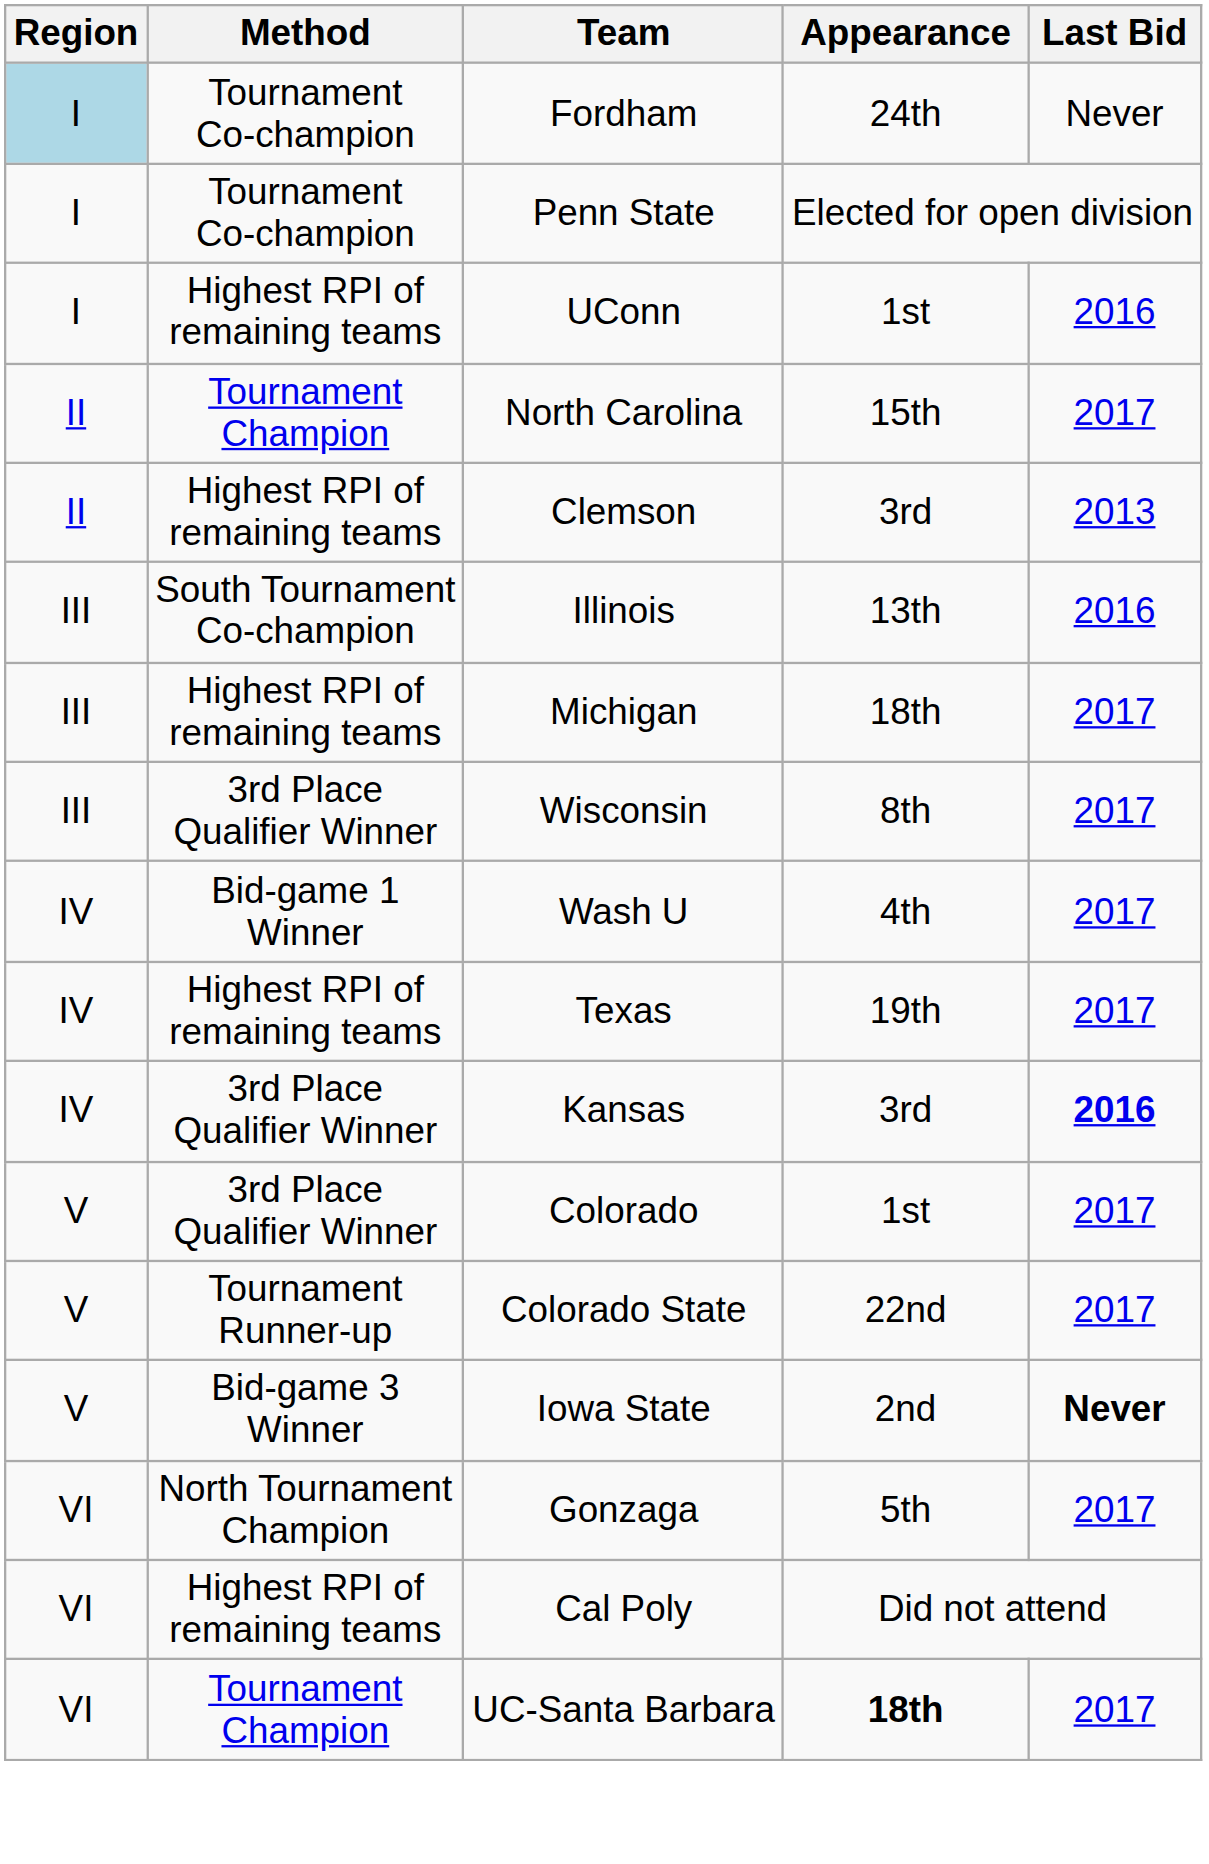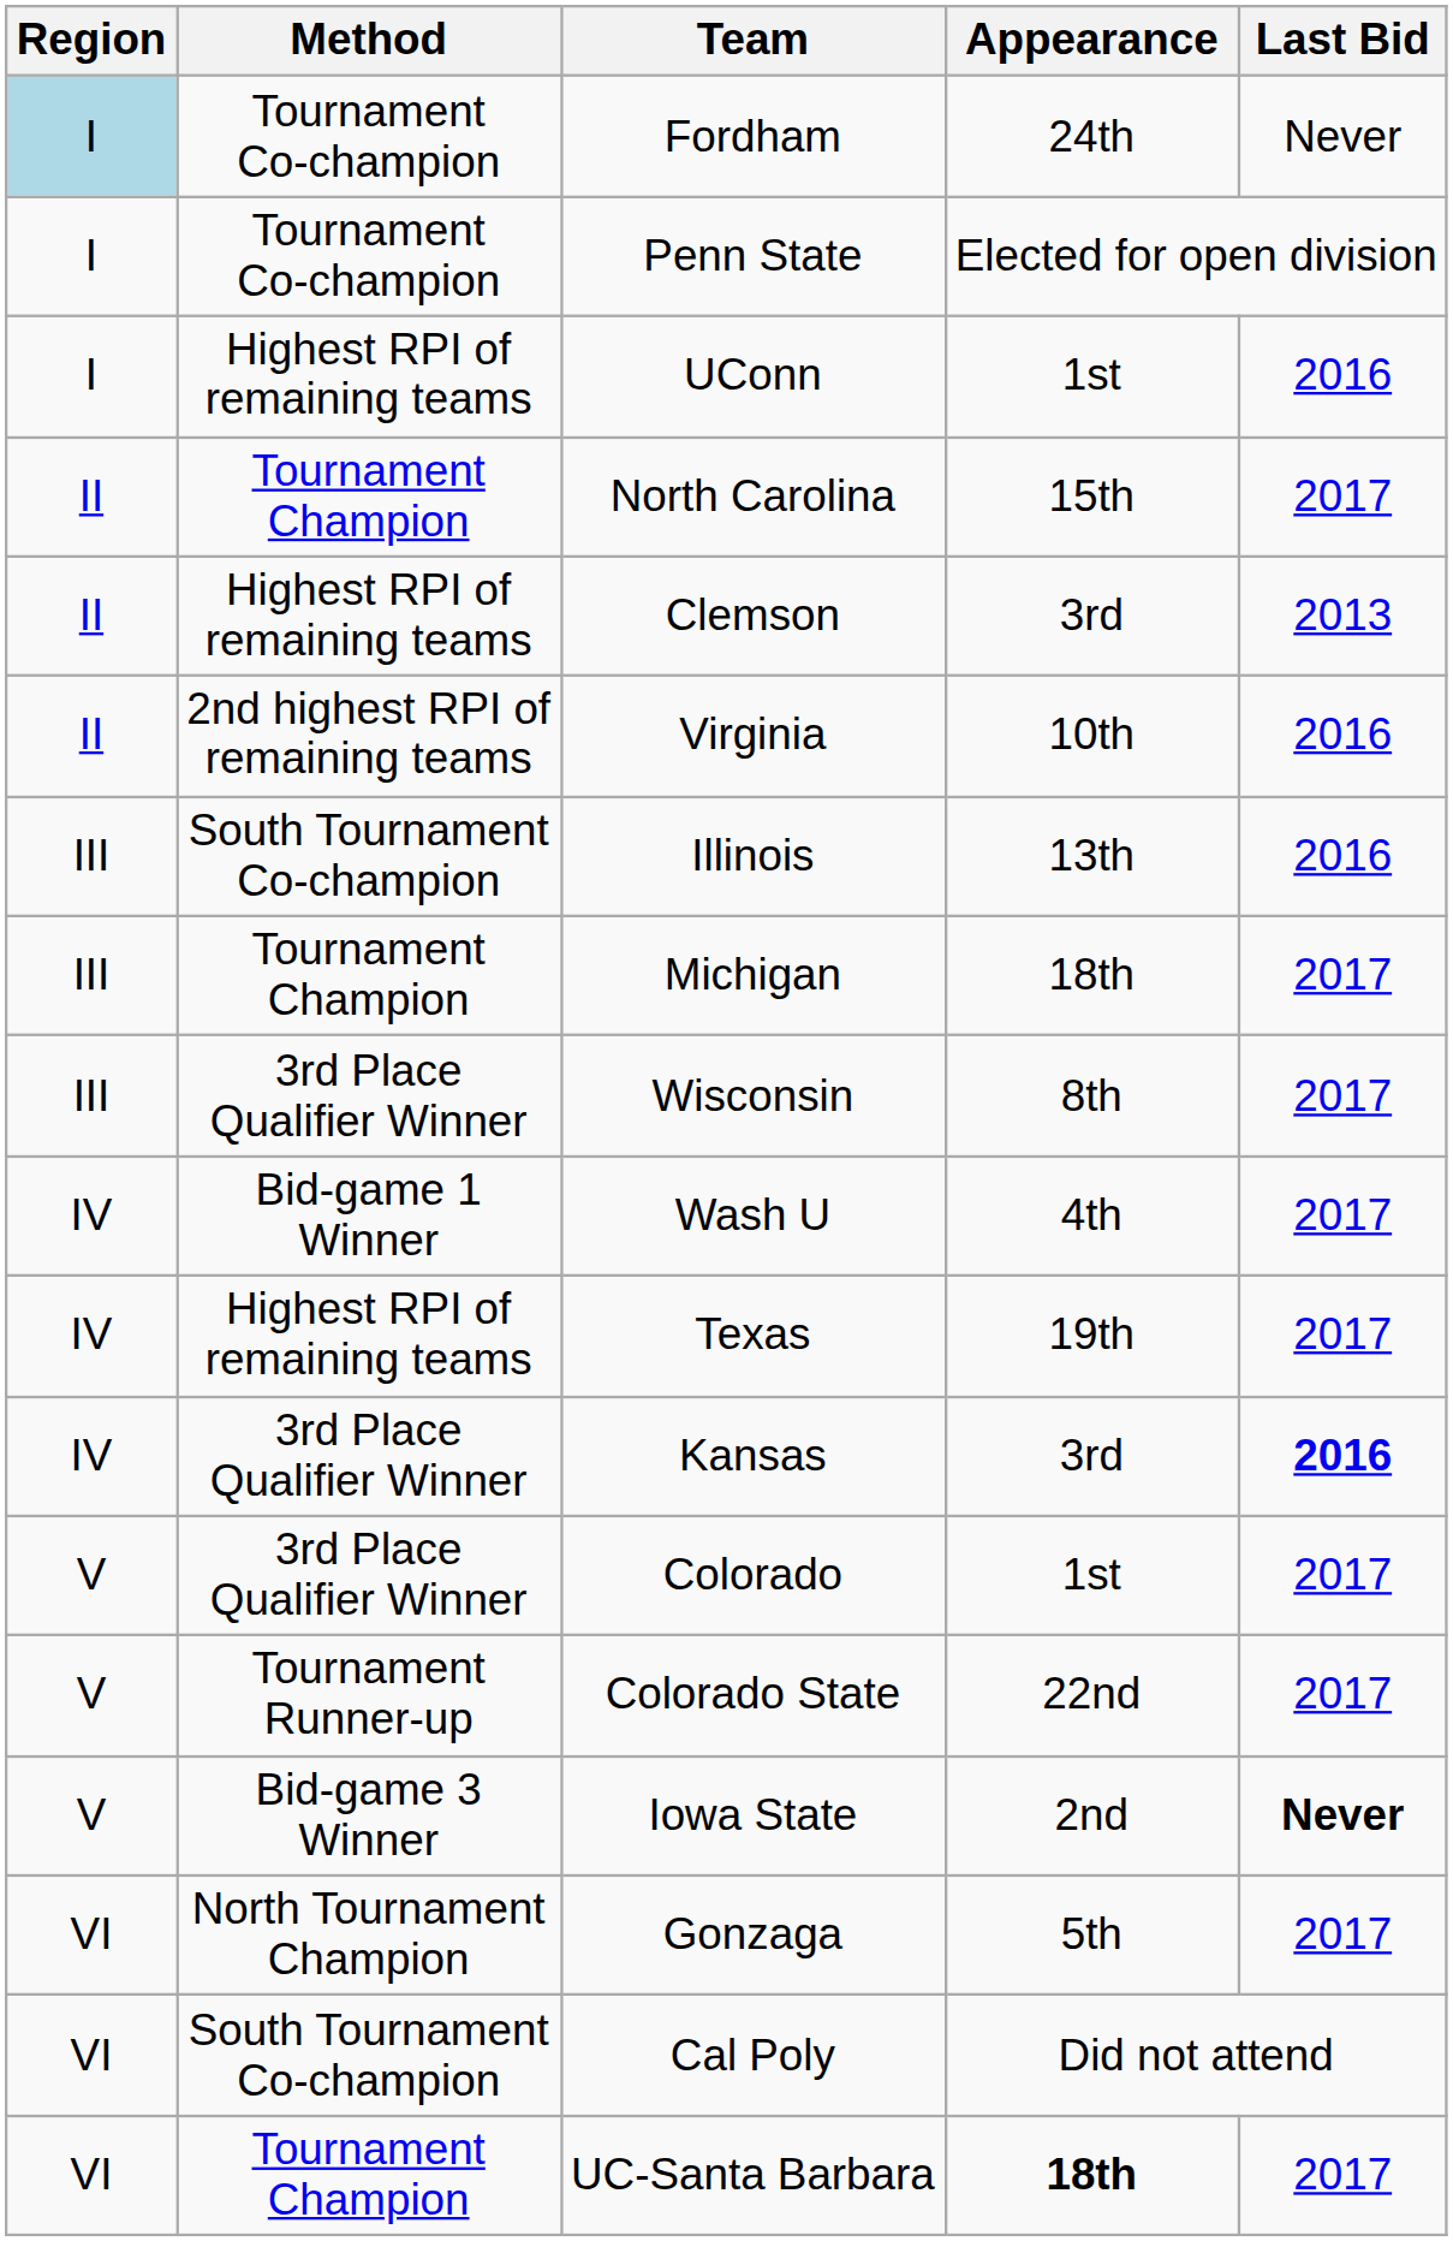 <table class="wikitable sortable" style="text-align:center">
 <tr>
 <th>Region</th>
 <th>Method</th>
 <th>Team</th>
 <th>Appearance</th>
 <th>Last Bid</th>
 </tr>
 <tr>
 <td style="background: lightblue;">I</td>
 <td>Tournament<br>Co-champion</td>
 <td>Fordham</td>
 <td>24th</td>
 <td>Never</td>
 </tr>
 <tr>
 <td>I</td>
 <td>Tournament<br>Co-champion</td>
 <td>Penn State</td>
 <td colspan="2">Elected for open division</td>
 </tr>
 <tr>
 <td>I</td>
 <td>Highest RPI of<br>remaining teams</td>
 <td>UConn</td>
 <td>1st</td>
 <td><a href='#'>2016</a></td>
 </tr>
 <tr>
 <td><a href='#'>II</a></td>
 <td><a href='#'>Tournament<br>Champion</a></td>
 <td>North Carolina</td>
 <td>15th</td>
 <td><a href='#'>2017</a></td>
 </tr>
 <tr>
 <td><a href='#'>II</a></td>
 <td>Highest RPI of<br>remaining teams</td>
 <td>Clemson</td>
 <td>3rd</td>
 <td><a href='#'>2013</a></td>
 </tr>
 <tr>
+<td><a href='#'>II</a></td>
+<td>2nd highest RPI of<br>remaining teams</td>
+<td>Virginia</td>
+<td>10th</td>
+<td><a href='#'>2016</a></td>
+</tr>
+<tr>
 <td>III</td>
 <td>South Tournament<br>Co-champion</td>
 <td>Illinois</td>
 <td>13th</td>
 <td><a href='#'>2016</a></td>
 </tr>
 <tr>
 <td>III</td>
-<td>Highest RPI of<br>remaining teams</td>
+<td>Tournament<br>Champion</td>
 <td>Michigan</td>
 <td>18th</td>
 <td><a href='#'>2017</a></td>
 </tr>
 <tr>
 <td>III</td>
 <td>3rd Place<br>Qualifier Winner</td>
 <td>Wisconsin</td>
 <td>8th</td>
 <td><a href='#'>2017</a></td>
 </tr>
 <tr>
 <td>IV</td>
 <td>Bid-game 1<br>Winner</td>
 <td>Wash U</td>
 <td>4th</td>
 <td><a href='#'>2017</a></td>
 </tr>
 <tr>
 <td>IV</td>
 <td>Highest RPI of<br>remaining teams</td>
 <td>Texas</td>
 <td>19th</td>
 <td><a href='#'>2017</a></td>
 </tr>
 <tr>
 <td>IV</td>
 <td>3rd Place<br>Qualifier Winner</td>
 <td>Kansas</td>
 <td>3rd</td>
 <td><strong><a href='#'>2016</a></strong></td>
 </tr>
 <tr>
 <td>V</td>
 <td>3rd Place<br>Qualifier Winner</td>
 <td>Colorado</td>
 <td>1st</td>
 <td><a href='#'>2017</a></td>
 </tr>
 <tr>
 <td>V</td>
 <td>Tournament<br>Runner-up</td>
 <td>Colorado State</td>
 <td>22nd</td>
 <td><a href='#'>2017</a></td>
 </tr>
 <tr>
 <td>V</td>
 <td>Bid-game 3<br>Winner</td>
 <td>Iowa State</td>
 <td>2nd</td>
 <td><strong>Never</strong></td>
 </tr>
 <tr>
 <td>VI</td>
 <td>North Tournament<br>Champion</td>
 <td>Gonzaga</td>
 <td>5th</td>
 <td><a href='#'>2017</a></td>
 </tr>
 <tr>
 <td>VI</td>
-<td>Highest RPI of<br>remaining teams</td>
+<td>South Tournament<br>Co-champion</td>
 <td>Cal Poly</td>
 <td colspan="2">Did not attend</td>
 </tr>
 <tr>
 <td>VI</td>
 <td><a href='#'>Tournament<br>Champion</a></td>
 <td>UC-Santa Barbara</td>
 <td><strong>18th</strong></td>
 <td><a href='#'>2017</a></td>
 </tr>
 </table>
